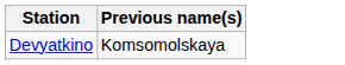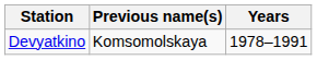 <table class="wikitable" style="border-collapse: collapse; text-align: left;">
 <tr>
 <th>Station</th>
 <th>Previous name(s)</th>
+<th>Years</th>
 </tr>
 <tr>
 <td style="text-align: left;"><a href='#'>Devyatkino</a></td>
 <td>Komsomolskaya</td>
+<td>1978–1991</td>
 </tr>
 </table>
